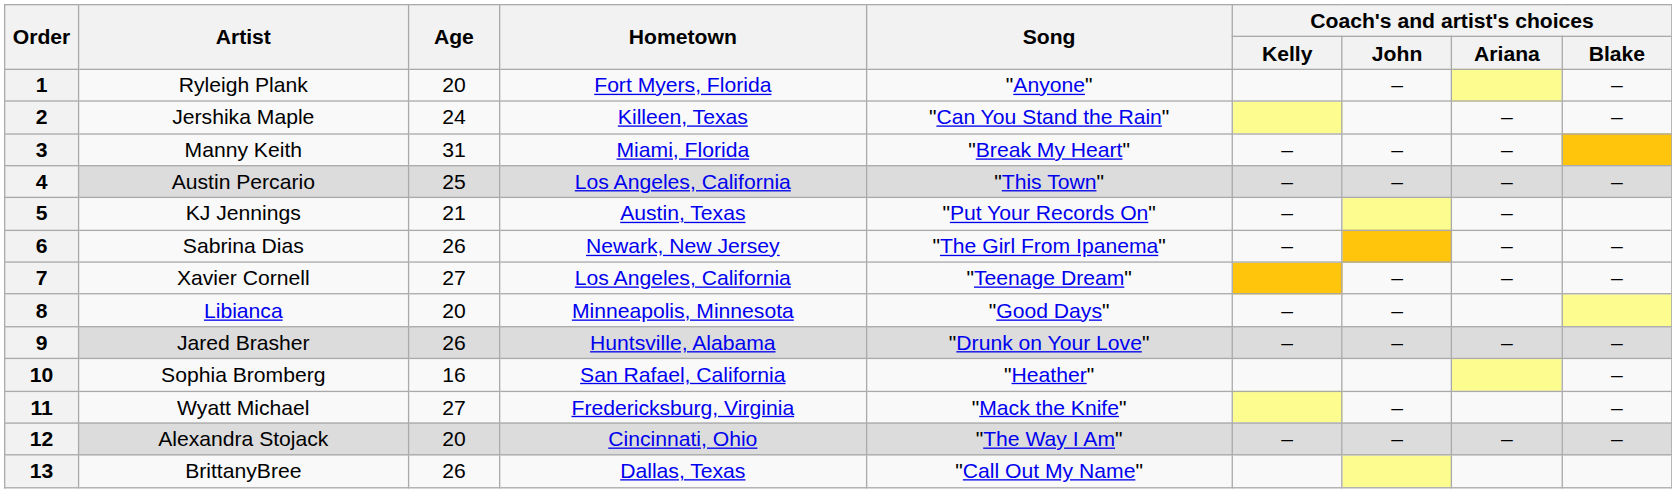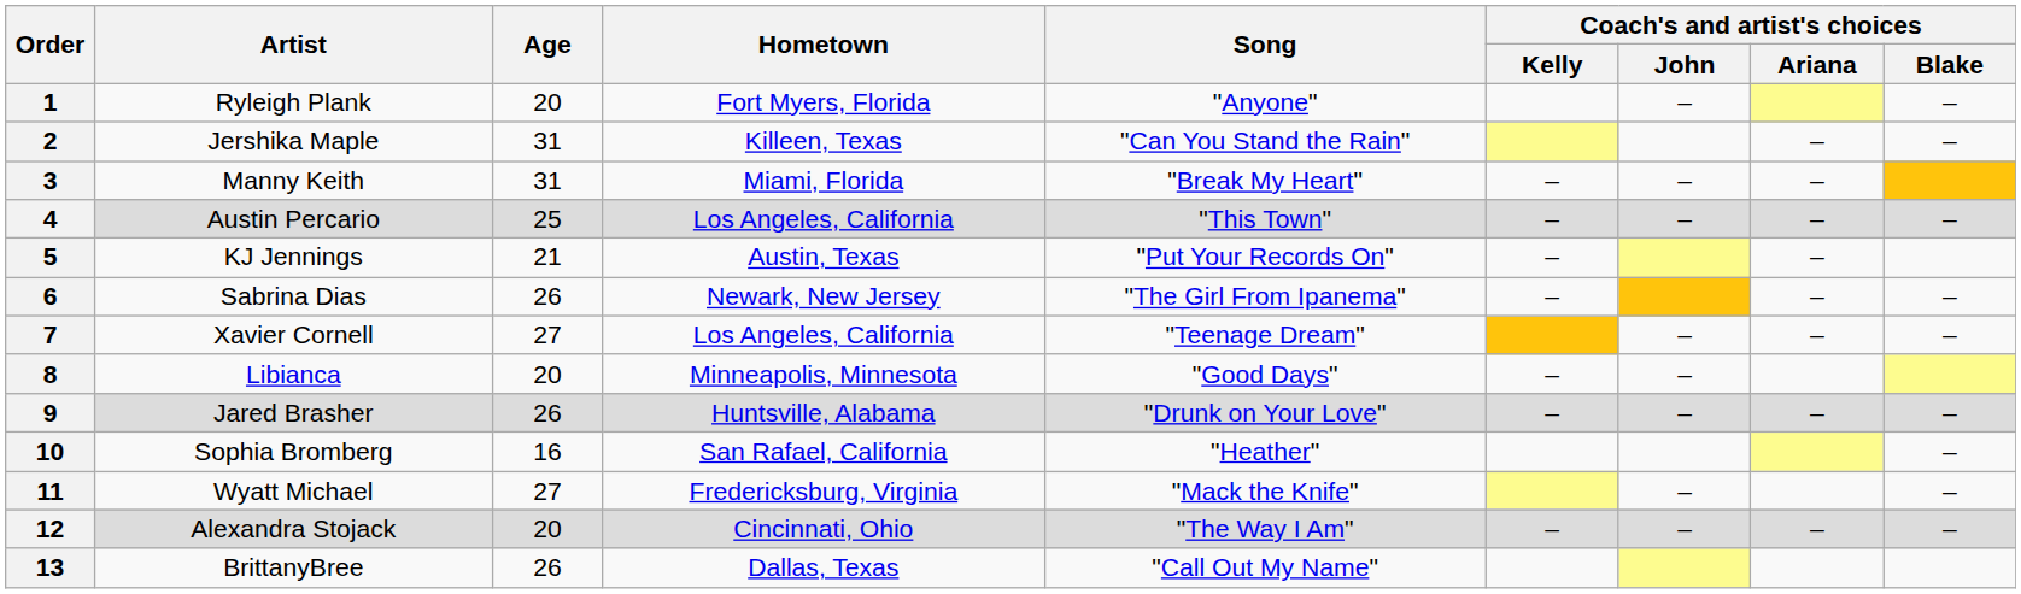 <table class="wikitable" style="text-align:center; line-height:17px; width:100%">
 <tr>
 <th scope="col" rowspan="2" style="width:04%">Order</th>
 <th scope="col" rowspan="2" style="width:18%">Artist</th>
 <th scope="col" rowspan="2" style="width:05%">Age</th>
 <th scope="col" rowspan="2" style="width:20%">Hometown</th>
 <th scope="col" rowspan="2" style="width:20%">Song</th>
 <th scope="col" colspan="4" style="width:24%">Coach's and artist's choices</th>
 </tr>
 <tr>
 <th style="width:06%">Kelly</th>
 <th style="width:06%">John</th>
 <th style="width:06%">Ariana</th>
 <th style="width:06%">Blake</th>
 </tr>
 <tr>
 <th scope="row">1</th>
 <td>Ryleigh Plank</td>
 <td>20</td>
 <td><a href='#'>Fort Myers, Florida</a></td>
 <td>"<a href='#'>Anyone</a>"</td>
 <td><em></em></td>
 <td>–</td>
 <td bgcolor="#fdfc8f"><em></em></td>
 <td>–</td>
 </tr>
 <tr>
 <th scope="row">2</th>
 <td>Jershika Maple</td>
-<td>24</td>
+<td>31</td>
 <td><a href='#'>Killeen, Texas</a></td>
 <td>"<a href='#'>Can You Stand the Rain</a>"</td>
 <td bgcolor="#fdfc8f"><em></em></td>
 <td><em></em></td>
 <td>–</td>
 <td>–</td>
 </tr>
 <tr>
 <th scope="row">3</th>
 <td>Manny Keith</td>
 <td>31</td>
 <td><a href='#'>Miami, Florida</a></td>
 <td>"<a href='#'>Break My Heart</a>"</td>
 <td>–</td>
 <td>–</td>
 <td>–</td>
 <td style="background:#ffc40c"><em></em></td>
 </tr>
 <tr style="background:#DCDCDC">
 <th scope="row">4</th>
 <td>Austin Percario</td>
 <td>25</td>
 <td><a href='#'>Los Angeles, California</a></td>
 <td>"<a href='#'>This Town</a>"</td>
 <td>–</td>
 <td>–</td>
 <td>–</td>
 <td>–</td>
 </tr>
 <tr>
 <th scope="row">5</th>
 <td>KJ Jennings</td>
 <td>21</td>
 <td><a href='#'>Austin, Texas</a></td>
 <td>"<a href='#'>Put Your Records On</a>"</td>
 <td>–</td>
 <td bgcolor="#fdfc8f"><em></em></td>
 <td>–</td>
 <td><em></em></td>
 </tr>
 <tr>
 <th scope="row">6</th>
 <td>Sabrina Dias</td>
 <td>26</td>
 <td><a href='#'>Newark, New Jersey</a></td>
 <td>"<a href='#'>The Girl From Ipanema</a>"</td>
 <td>–</td>
 <td style="background:#ffc40c"><em></em></td>
 <td>–</td>
 <td>–</td>
 </tr>
 <tr>
 <th scope="row">7</th>
 <td>Xavier Cornell</td>
 <td>27</td>
 <td><a href='#'>Los Angeles, California</a></td>
 <td>"<a href='#'>Teenage Dream</a>"</td>
 <td style="background:#ffc40c"><em></em></td>
 <td>–</td>
 <td>–</td>
 <td>–</td>
 </tr>
 <tr>
 <th scope="row">8</th>
 <td><a href='#'>Libianca</a></td>
 <td>20</td>
 <td><a href='#'>Minneapolis, Minnesota</a></td>
 <td>"<a href='#'>Good Days</a>"</td>
 <td>–</td>
 <td>–</td>
 <td><em></em></td>
 <td bgcolor="#fdfc8f"><em></em></td>
 </tr>
 <tr style="background:#DCDCDC">
 <th scope="row">9</th>
 <td>Jared Brasher</td>
 <td>26</td>
 <td><a href='#'>Huntsville, Alabama</a></td>
 <td>"<a href='#'>Drunk on Your Love</a>"</td>
 <td>–</td>
 <td>–</td>
 <td>–</td>
 <td>–</td>
 </tr>
 <tr>
 <th scope="row">10</th>
 <td>Sophia Bromberg</td>
 <td>16</td>
 <td><a href='#'>San Rafael, California</a></td>
 <td>"<a href='#'>Heather</a>"</td>
 <td><em></em></td>
 <td><em></em></td>
 <td bgcolor="#fdfc8f"><em></em></td>
 <td>–</td>
 </tr>
 <tr>
 <th scope="row">11</th>
 <td>Wyatt Michael</td>
 <td>27</td>
 <td><a href='#'>Fredericksburg, Virginia</a></td>
 <td>"<a href='#'>Mack the Knife</a>"</td>
 <td bgcolor="#fdfc8f"><em></em></td>
 <td>–</td>
 <td><em></em></td>
 <td>–</td>
 </tr>
 <tr style="background:#DCDCDC">
 <th scope="row">12</th>
 <td>Alexandra Stojack</td>
 <td>20</td>
 <td><a href='#'>Cincinnati, Ohio</a></td>
 <td>"<a href='#'>The Way I Am</a>"</td>
 <td>–</td>
 <td>–</td>
 <td>–</td>
 <td>–</td>
 </tr>
 <tr>
 <th scope="row">13</th>
 <td>BrittanyBree</td>
 <td>26</td>
 <td><a href='#'>Dallas, Texas</a></td>
 <td>"<a href='#'>Call Out My Name</a>"</td>
 <td><em></em></td>
 <td bgcolor="#fdfc8f"><em></em></td>
 <td><em></em></td>
 <td><em></em></td>
 </tr>
 </table>
